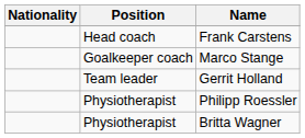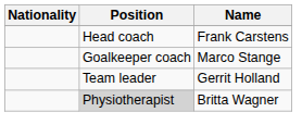 <table class="wikitable" style="text-align: left;">
 <tr>
 <th valign=center>Nationality</th>
 <th>Position</th>
 <th>Name</th>
 </tr>
 <tr>
 </tr>
 <tr>
 <td align="center"></td>
 <td>Head coach</td>
 <td>Frank Carstens</td>
 </tr>
 <tr>
 <td align="center"></td>
 <td>Goalkeeper coach</td>
 <td>Marco Stange</td>
 </tr>
 <tr>
 <td align="center"></td>
 <td>Team leader</td>
 <td>Gerrit Holland</td>
 </tr>
 <tr>
 <td align="center"></td>
-<td>Physiotherapist</td>
-<td>Philipp Roessler</td>
-</tr>
-<tr>
-<td align="center"></td>
-<td>Physiotherapist</td>
+<td style="background: lightgrey;">Physiotherapist</td>
 <td>Britta Wagner</td>
 </tr>
 </table>
